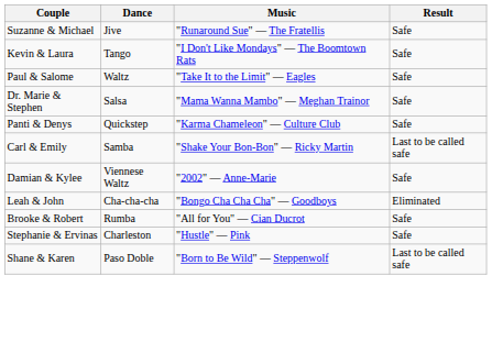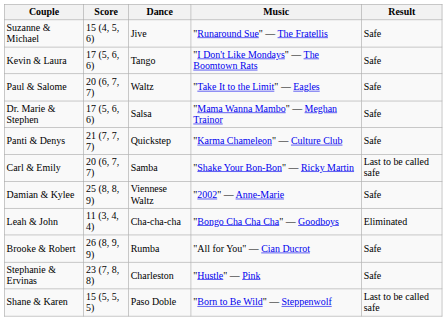 <table class="wikitable" style="width:80%;">
 <tr>
 <th>Couple</th>
+<th>Score</th>
 <th>Dance</th>
 <th>Music</th>
 <th>Result</th>
 </tr>
 <tr>
 <td>Suzanne & Michael</td>
+<td>15 (4, 5, 6)</td>
 <td>Jive</td>
 <td>"<a href='#'>Runaround Sue</a>" — <a href='#'>The Fratellis</a></td>
 <td>Safe</td>
 </tr>
 <tr>
 <td>Kevin & Laura</td>
+<td>17 (5, 6, 6)</td>
 <td>Tango</td>
 <td>"<a href='#'>I Don't Like Mondays</a>" — <a href='#'>The Boomtown Rats</a></td>
 <td>Safe</td>
 </tr>
 <tr>
 <td>Paul & Salome</td>
+<td>20 (6, 7, 7)</td>
 <td>Waltz</td>
 <td>"<a href='#'>Take It to the Limit</a>" — <a href='#'>Eagles</a></td>
 <td>Safe</td>
 </tr>
 <tr>
 <td>Dr. Marie & Stephen</td>
+<td>17 (5, 6, 6)</td>
 <td>Salsa</td>
 <td>"<a href='#'>Mama Wanna Mambo</a>" — <a href='#'>Meghan Trainor</a></td>
 <td>Safe</td>
 </tr>
 <tr>
 <td>Panti & Denys</td>
+<td>21 (7, 7, 7)</td>
 <td>Quickstep</td>
 <td>"<a href='#'>Karma Chameleon</a>" — <a href='#'>Culture Club</a></td>
 <td>Safe</td>
 </tr>
 <tr>
 <td>Carl & Emily</td>
+<td>20 (6, 7, 7)</td>
 <td>Samba</td>
 <td>"<a href='#'>Shake Your Bon-Bon</a>" — <a href='#'>Ricky Martin</a></td>
 <td>Last to be called safe</td>
 </tr>
 <tr>
 <td>Damian & Kylee</td>
+<td>25 (8, 8, 9)</td>
 <td>Viennese Waltz</td>
 <td>"<a href='#'>2002</a>" — <a href='#'>Anne-Marie</a></td>
 <td>Safe</td>
 </tr>
 <tr>
 <td>Leah & John</td>
+<td>11 (3, 4, 4)</td>
 <td>Cha-cha-cha</td>
 <td>"<a href='#'>Bongo Cha Cha Cha</a>" — <a href='#'>Goodboys</a></td>
 <td>Eliminated</td>
 </tr>
 <tr>
 <td>Brooke & Robert</td>
+<td>26 (8, 9, 9)</td>
 <td>Rumba</td>
 <td>"All for You" — <a href='#'>Cian Ducrot</a></td>
 <td>Safe</td>
 </tr>
 <tr>
 <td>Stephanie & Ervinas</td>
+<td>23 (7, 8, 8)</td>
 <td>Charleston</td>
 <td>"<a href='#'>Hustle</a>" — <a href='#'>Pink</a></td>
 <td>Safe</td>
 </tr>
 <tr>
 <td>Shane & Karen</td>
+<td>15 (5, 5, 5)</td>
 <td>Paso Doble</td>
 <td>"<a href='#'>Born to Be Wild</a>" — <a href='#'>Steppenwolf</a></td>
 <td>Last to be called safe</td>
 </tr>
 </table>
